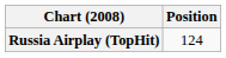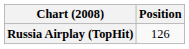 <table class="wikitable plainrowheaders" style="text-align:center">
 <tr>
 <th scope="col">Chart (2008)</th>
 <th scope="col">Position</th>
 </tr>
 <tr>
 <th scope="row">Russia Airplay (TopHit)</th>
-<td>124</td>
+<td>126</td>
 </tr>
 </table>
